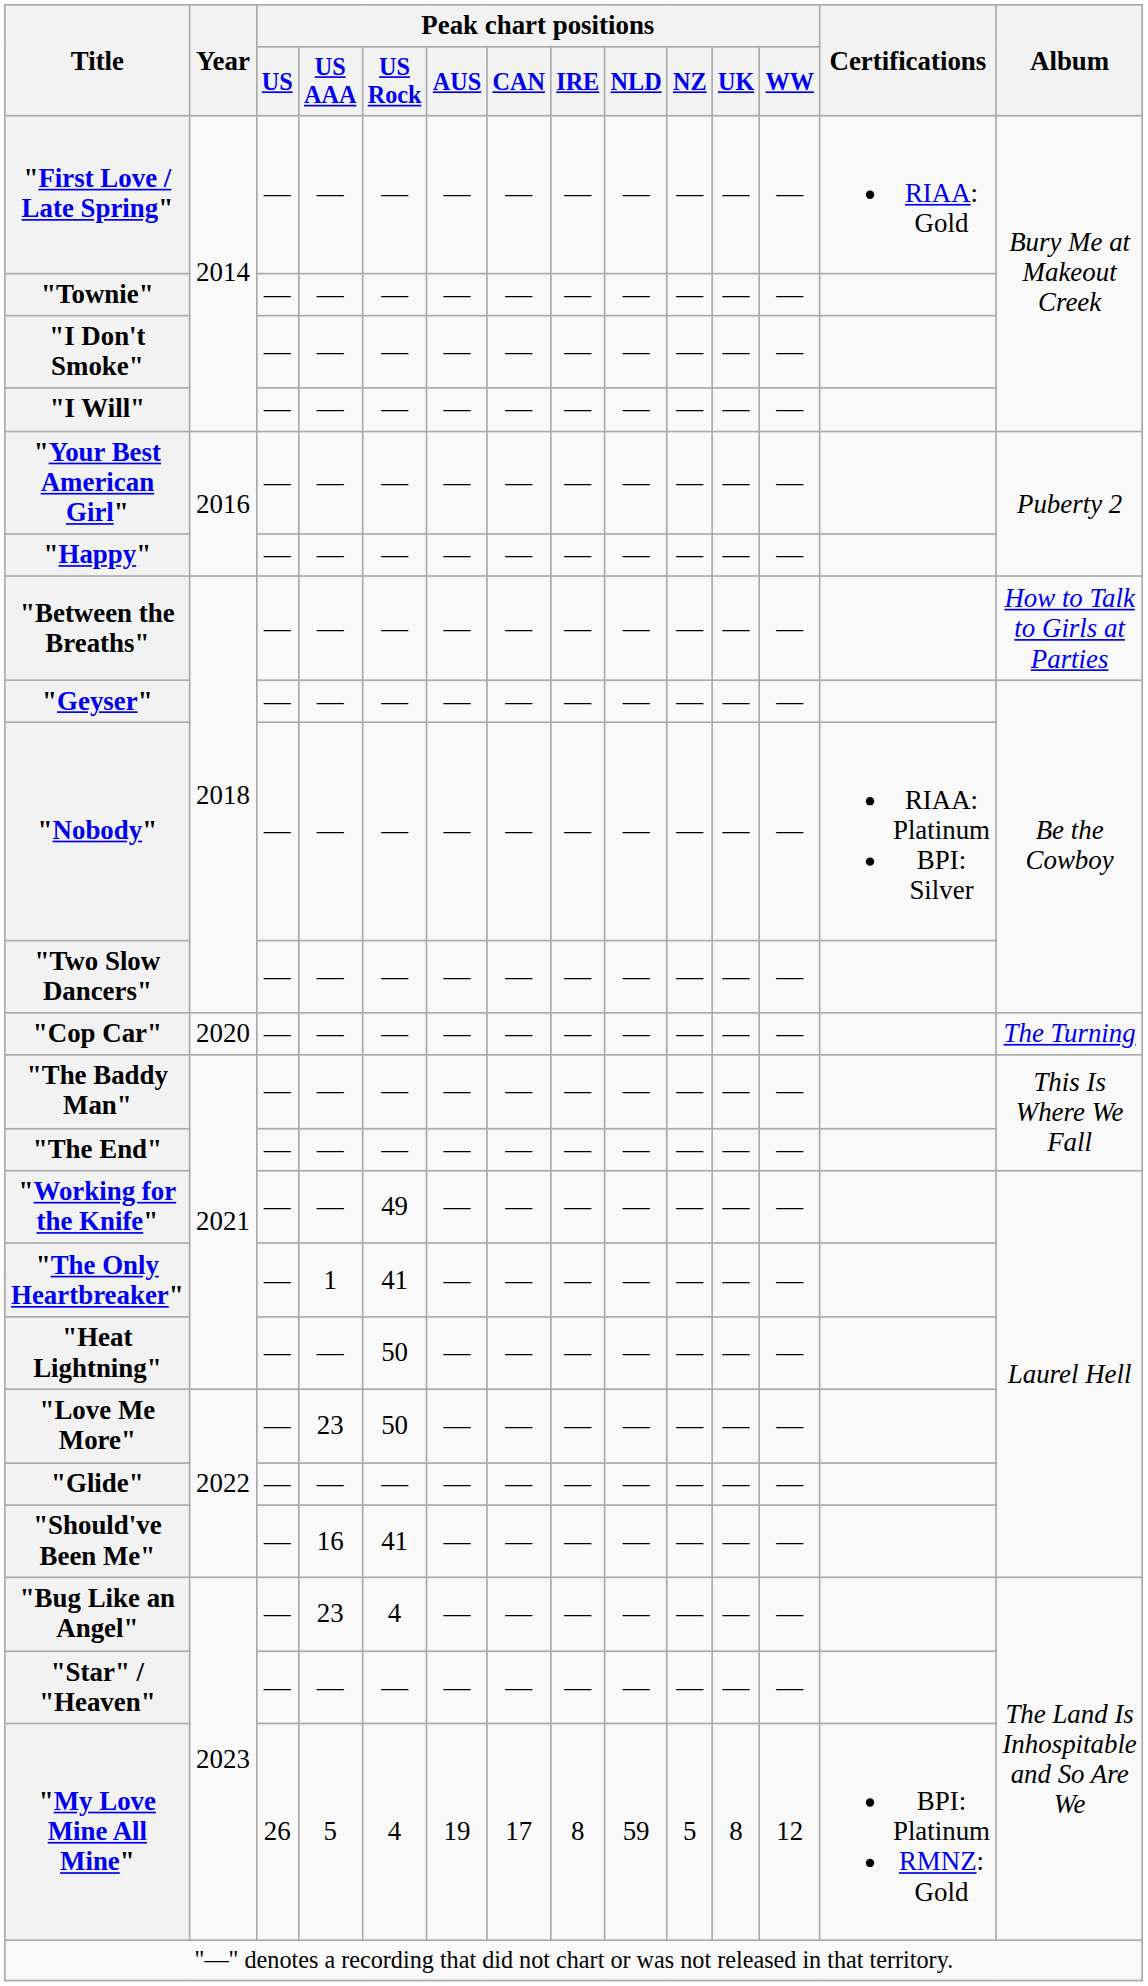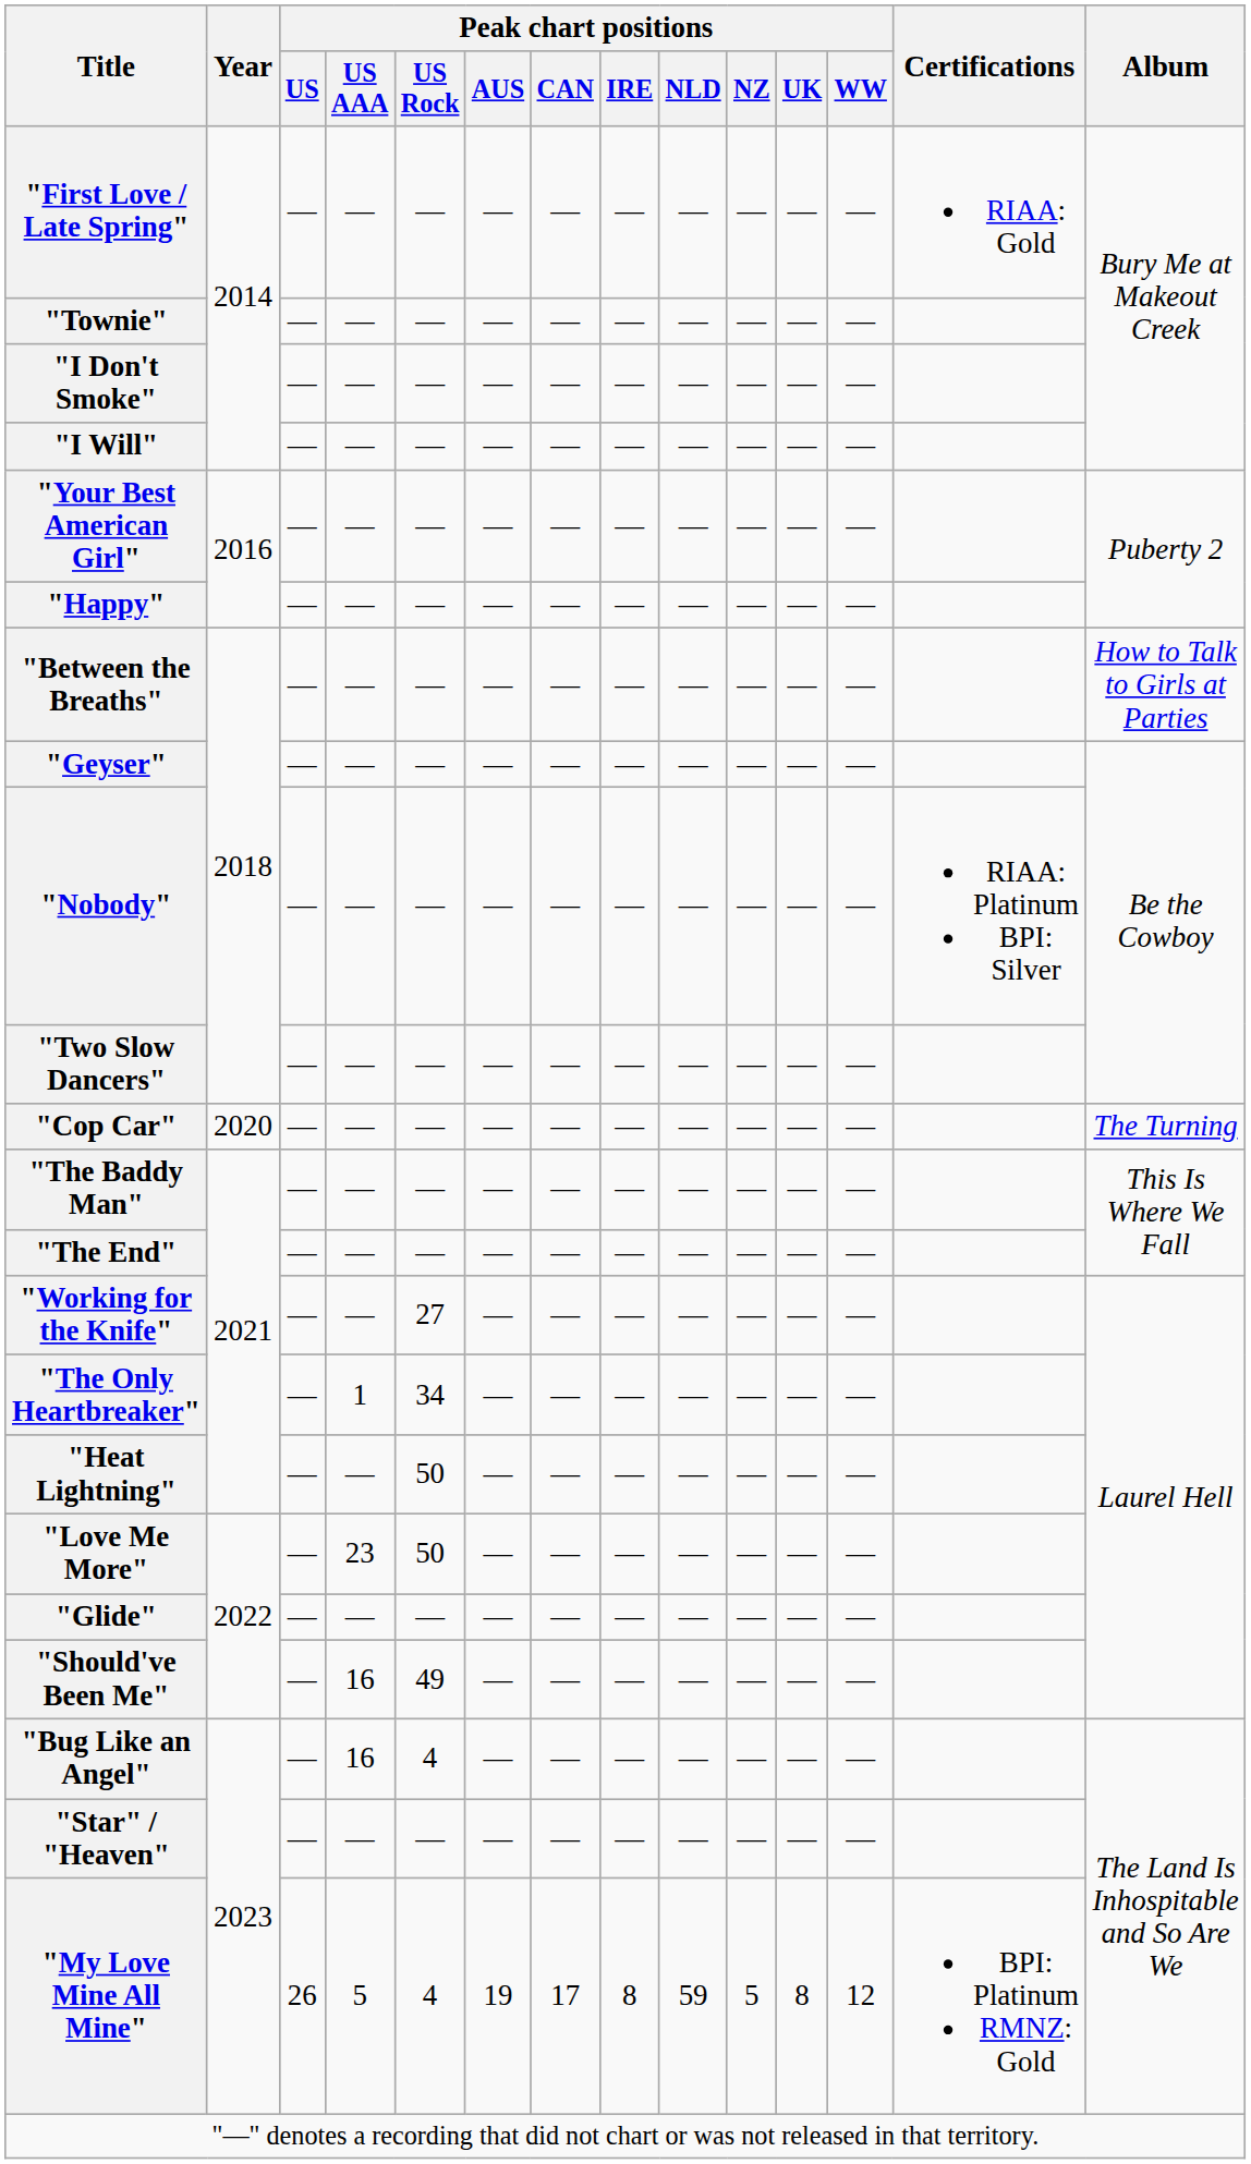 <table class="wikitable plainrowheaders" style="text-align:center">
 <tr>
 <th scope="col" rowspan="2">Title</th>
 <th scope="col" rowspan="2" style="width:1em;">Year</th>
 <th colspan="10">Peak chart positions</th>
 <th scope="col" rowspan="2">Certifications</th>
 <th scope="col" rowspan="2"style="width:16em;">Album</th>
 </tr>
 <tr>
 <th scope="col" style="width:3em;font-size:90%;"><a href='#'>US</a><br></th>
 <th scope="col" style="width:3em;font-size:90%;"><a href='#'>US<br>AAA</a><br></th>
 <th scope="col" style="width:3em;font-size:90%;"><a href='#'>US<br>Rock</a><br></th>
 <th scope="col" style="width:3em;font-size:90%;"><a href='#'>AUS</a><br></th>
 <th scope="col" style="width:3em;font-size:90%;"><a href='#'>CAN</a><br></th>
 <th scope="col" style="width:3em;font-size:90%;"><a href='#'>IRE</a><br></th>
 <th scope="col" style="width:3em;font-size:90%;"><a href='#'>NLD</a><br></th>
 <th scope="col" style="width:3em;font-size:90%;"><a href='#'>NZ</a><br></th>
 <th scope="col" style="width:3em;font-size:90%;"><a href='#'>UK</a><br></th>
 <th scope="col" style="width:3em;font-size:90%;"><a href='#'>WW</a><br></th>
 </tr>
 <tr>
 <th scope="row">"<a href='#'>First Love / Late Spring</a>"</th>
 <td rowspan="4">2014</td>
 <td>—</td>
 <td>—</td>
 <td>—</td>
 <td>—</td>
 <td>—</td>
 <td>—</td>
 <td>—</td>
 <td>—</td>
 <td>—</td>
 <td>—</td>
 <td><br><ul><li><a href='#'>RIAA</a>: Gold</li></ul></td>
 <td rowspan="4"><em>Bury Me at Makeout Creek</em></td>
 </tr>
 <tr>
 <th scope="row">"Townie"</th>
 <td>—</td>
 <td>—</td>
 <td>—</td>
 <td>—</td>
 <td>—</td>
 <td>—</td>
 <td>—</td>
 <td>—</td>
 <td>—</td>
 <td>—</td>
 <td></td>
 </tr>
 <tr>
 <th scope="row">"I Don't Smoke"</th>
 <td>—</td>
 <td>—</td>
 <td>—</td>
 <td>—</td>
 <td>—</td>
 <td>—</td>
 <td>—</td>
 <td>—</td>
 <td>—</td>
 <td>—</td>
 <td></td>
 </tr>
 <tr>
 <th scope="row">"I Will"</th>
 <td>—</td>
 <td>—</td>
 <td>—</td>
 <td>—</td>
 <td>—</td>
 <td>—</td>
 <td>—</td>
 <td>—</td>
 <td>—</td>
 <td>—</td>
 <td></td>
 </tr>
 <tr>
 <th scope="row">"<a href='#'>Your Best American Girl</a>"</th>
 <td rowspan="2">2016</td>
 <td>—</td>
 <td>—</td>
 <td>—</td>
 <td>—</td>
 <td>—</td>
 <td>—</td>
 <td>—</td>
 <td>—</td>
 <td>—</td>
 <td>—</td>
 <td></td>
 <td rowspan="2"><em>Puberty 2</em></td>
 </tr>
 <tr>
 <th scope="row">"<a href='#'>Happy</a>"</th>
 <td>—</td>
 <td>—</td>
 <td>—</td>
 <td>—</td>
 <td>—</td>
 <td>—</td>
 <td>—</td>
 <td>—</td>
 <td>—</td>
 <td>—</td>
 <td></td>
 </tr>
 <tr>
 <th scope="row">"Between the Breaths"<br></th>
 <td rowspan="4">2018</td>
 <td>—</td>
 <td>—</td>
 <td>—</td>
 <td>—</td>
 <td>—</td>
 <td>—</td>
 <td>—</td>
 <td>—</td>
 <td>—</td>
 <td>—</td>
 <td></td>
 <td><em><a href='#'>How to Talk to Girls at Parties</a></em></td>
 </tr>
 <tr>
 <th scope="row">"<a href='#'>Geyser</a>"</th>
 <td>—</td>
 <td>—</td>
 <td>—</td>
 <td>—</td>
 <td>—</td>
 <td>—</td>
 <td>—</td>
 <td>—</td>
 <td>—</td>
 <td>—</td>
 <td></td>
 <td rowspan="3"><em>Be the Cowboy</em></td>
 </tr>
 <tr>
 <th scope="row">"<a href='#'>Nobody</a>"</th>
 <td>—</td>
 <td>—</td>
 <td>—</td>
 <td>—</td>
 <td>—</td>
 <td>—</td>
 <td>—</td>
 <td>—</td>
 <td>—</td>
 <td>—</td>
 <td><br><ul><li>RIAA: Platinum</li><li>BPI: Silver</li></ul></td>
 </tr>
 <tr>
 <th scope="row">"Two Slow Dancers"</th>
 <td>—</td>
 <td>—</td>
 <td>—</td>
 <td>—</td>
 <td>—</td>
 <td>—</td>
 <td>—</td>
 <td>—</td>
 <td>—</td>
 <td>—</td>
 <td></td>
 </tr>
 <tr>
 <th scope="row">"Cop Car"</th>
 <td>2020</td>
 <td>—</td>
 <td>—</td>
 <td>—</td>
 <td>—</td>
 <td>—</td>
 <td>—</td>
 <td>—</td>
 <td>—</td>
 <td>—</td>
 <td>—</td>
 <td></td>
 <td><a href='#'><em>The Turning</em></a></td>
 </tr>
 <tr>
 <th scope="row">"The Baddy Man"</th>
 <td rowspan="5">2021</td>
 <td>—</td>
 <td>—</td>
 <td>—</td>
 <td>—</td>
 <td>—</td>
 <td>—</td>
 <td>—</td>
 <td>—</td>
 <td>—</td>
 <td>—</td>
 <td></td>
 <td rowspan="2"><em>This Is Where We Fall</em></td>
 </tr>
 <tr>
 <th scope="row">"The End"</th>
 <td>—</td>
 <td>—</td>
 <td>—</td>
 <td>—</td>
 <td>—</td>
 <td>—</td>
 <td>—</td>
 <td>—</td>
 <td>—</td>
 <td>—</td>
 <td></td>
 </tr>
 <tr>
 <th scope="row">"<a href='#'>Working for the Knife</a>"</th>
 <td>—</td>
 <td>—</td>
-<td>49</td>
+<td>27</td>
 <td>—</td>
 <td>—</td>
 <td>—</td>
 <td>—</td>
 <td>—</td>
 <td>—</td>
 <td>—</td>
 <td></td>
 <td rowspan="6"><em>Laurel Hell</em></td>
 </tr>
 <tr>
 <th scope="row">"<a href='#'>The Only Heartbreaker</a>"</th>
 <td>—</td>
 <td>1</td>
-<td>41</td>
+<td>34</td>
 <td>—</td>
 <td>—</td>
 <td>—</td>
 <td>—</td>
 <td>—</td>
 <td>—</td>
 <td>—</td>
 <td></td>
 </tr>
 <tr>
 <th scope="row">"Heat Lightning"</th>
 <td>—</td>
 <td>—</td>
 <td>50</td>
 <td>—</td>
 <td>—</td>
 <td>—</td>
 <td>—</td>
 <td>—</td>
 <td>—</td>
 <td>—</td>
 <td></td>
 </tr>
 <tr>
 <th scope="row">"Love Me More"</th>
 <td rowspan="3">2022</td>
 <td>—</td>
 <td>23</td>
 <td>50</td>
 <td>—</td>
 <td>—</td>
 <td>—</td>
 <td>—</td>
 <td>—</td>
 <td>—</td>
 <td>—</td>
 <td></td>
 </tr>
 <tr>
 <th scope="row">"Glide" </th>
 <td>—</td>
 <td>—</td>
 <td>—</td>
 <td>—</td>
 <td>—</td>
 <td>—</td>
 <td>—</td>
 <td>—</td>
 <td>—</td>
 <td>—</td>
 <td></td>
 </tr>
 <tr>
 <th scope="row">"Should've Been Me"</th>
 <td>—</td>
 <td>16</td>
-<td>41</td>
+<td>49</td>
 <td>—</td>
 <td>—</td>
 <td>—</td>
 <td>—</td>
 <td>—</td>
 <td>—</td>
 <td>—</td>
 <td></td>
 </tr>
 <tr>
 <th scope="row">"Bug Like an Angel"</th>
 <td rowspan="3">2023</td>
 <td>—</td>
-<td>23</td>
+<td>16</td>
 <td>4</td>
 <td>—</td>
 <td>—</td>
 <td>—</td>
 <td>—</td>
 <td>—</td>
 <td>—</td>
 <td>—</td>
 <td></td>
 <td rowspan="3"><em>The Land Is Inhospitable and So Are We</em></td>
 </tr>
 <tr>
 <th scope="row">"Star" / "Heaven"</th>
 <td>—</td>
 <td>—</td>
 <td>—</td>
 <td>—</td>
 <td>—</td>
 <td>—</td>
 <td>—</td>
 <td>—</td>
 <td>—</td>
 <td>—</td>
 <td></td>
 </tr>
 <tr>
 <th scope="row">"<a href='#'>My Love Mine All Mine</a>"</th>
 <td>26</td>
 <td>5</td>
 <td>4</td>
 <td>19</td>
 <td>17</td>
 <td>8</td>
 <td>59</td>
 <td>5</td>
 <td>8</td>
 <td>12</td>
 <td><br><ul><li>BPI: Platinum</li><li><a href='#'>RMNZ</a>: Gold</li></ul></td>
 </tr>
 <tr>
 <td colspan="17" style="font-size:90%">"—" denotes a recording that did not chart or was not released in that territory.</td>
 </tr>
 </table>
